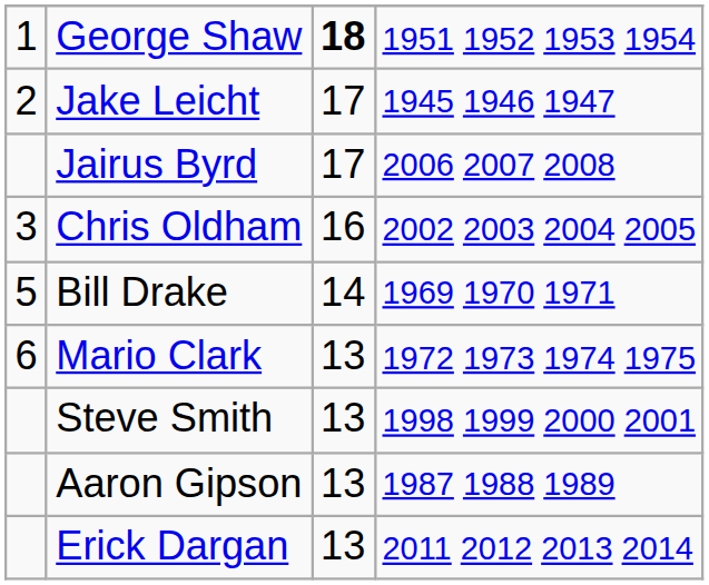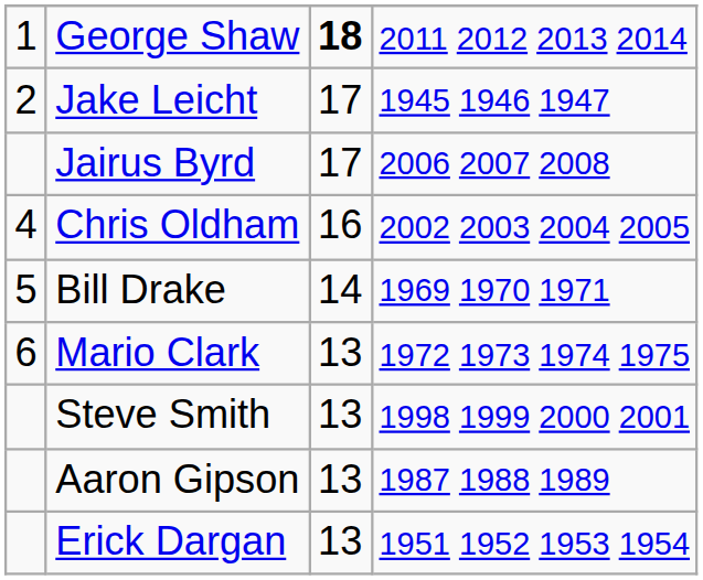 <table class="wikitable">
 <tr>
 </tr>
 <tr>
 <td>1</td>
 <td><a href='#'>George Shaw</a></td>
 <td><strong>18</strong></td>
-<td style="font-size:80%;"><a href='#'>1951</a> <a href='#'>1952</a> <a href='#'>1953</a> <a href='#'>1954</a></td>
+<td style="font-size:80%;"><a href='#'>2011</a> <a href='#'>2012</a> <a href='#'>2013</a> <a href='#'>2014</a></td>
 </tr>
 <tr>
 <td>2</td>
 <td><a href='#'>Jake Leicht</a></td>
 <td>17</td>
 <td style="font-size:80%;"><a href='#'>1945</a> <a href='#'>1946</a> <a href='#'>1947</a></td>
 </tr>
 <tr>
 <td></td>
 <td><a href='#'>Jairus Byrd</a></td>
 <td>17</td>
 <td style="font-size:80%;"><a href='#'>2006</a> <a href='#'>2007</a> <a href='#'>2008</a></td>
 </tr>
 <tr>
-<td>3</td>
+<td>4</td>
 <td><a href='#'>Chris Oldham</a></td>
 <td>16</td>
 <td style="font-size:80%;"><a href='#'>2002</a> <a href='#'>2003</a> <a href='#'>2004</a> <a href='#'>2005</a></td>
 </tr>
 <tr>
 <td>5</td>
 <td>Bill Drake</td>
 <td>14</td>
 <td style="font-size:80%;"><a href='#'>1969</a> <a href='#'>1970</a> <a href='#'>1971</a></td>
 </tr>
 <tr>
 <td>6</td>
 <td><a href='#'>Mario Clark</a></td>
 <td>13</td>
 <td style="font-size:80%;"><a href='#'>1972</a> <a href='#'>1973</a> <a href='#'>1974</a> <a href='#'>1975</a></td>
 </tr>
 <tr>
 <td></td>
 <td>Steve Smith</td>
 <td>13</td>
 <td style="font-size:80%;"><a href='#'>1998</a> <a href='#'>1999</a> <a href='#'>2000</a> <a href='#'>2001</a></td>
 </tr>
 <tr>
 <td></td>
 <td>Aaron Gipson</td>
 <td>13</td>
 <td style="font-size:80%;"><a href='#'>1987</a> <a href='#'>1988</a> <a href='#'>1989</a></td>
 </tr>
 <tr>
 <td></td>
 <td><a href='#'>Erick Dargan</a></td>
 <td>13</td>
-<td style="font-size:80%;"><a href='#'>2011</a> <a href='#'>2012</a> <a href='#'>2013</a> <a href='#'>2014</a></td>
+<td style="font-size:80%;"><a href='#'>1951</a> <a href='#'>1952</a> <a href='#'>1953</a> <a href='#'>1954</a></td>
 </tr>
 </table>
